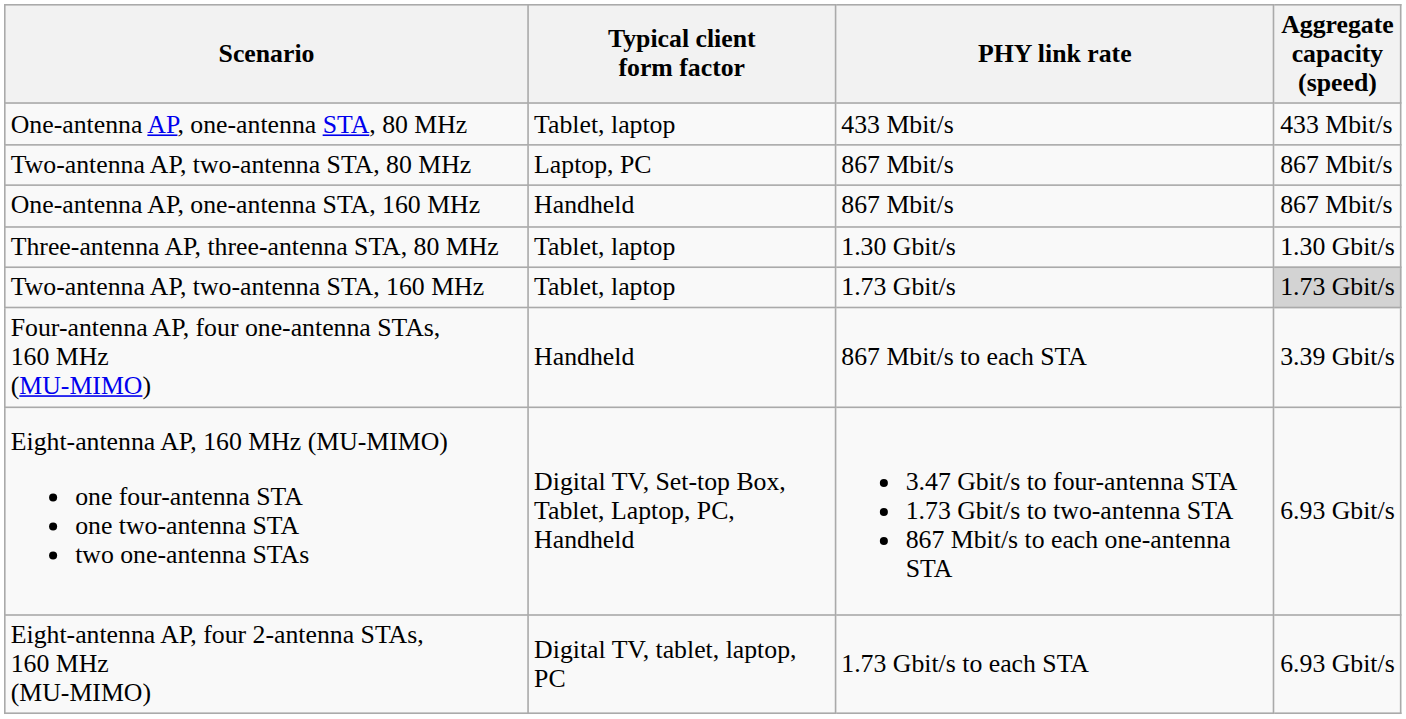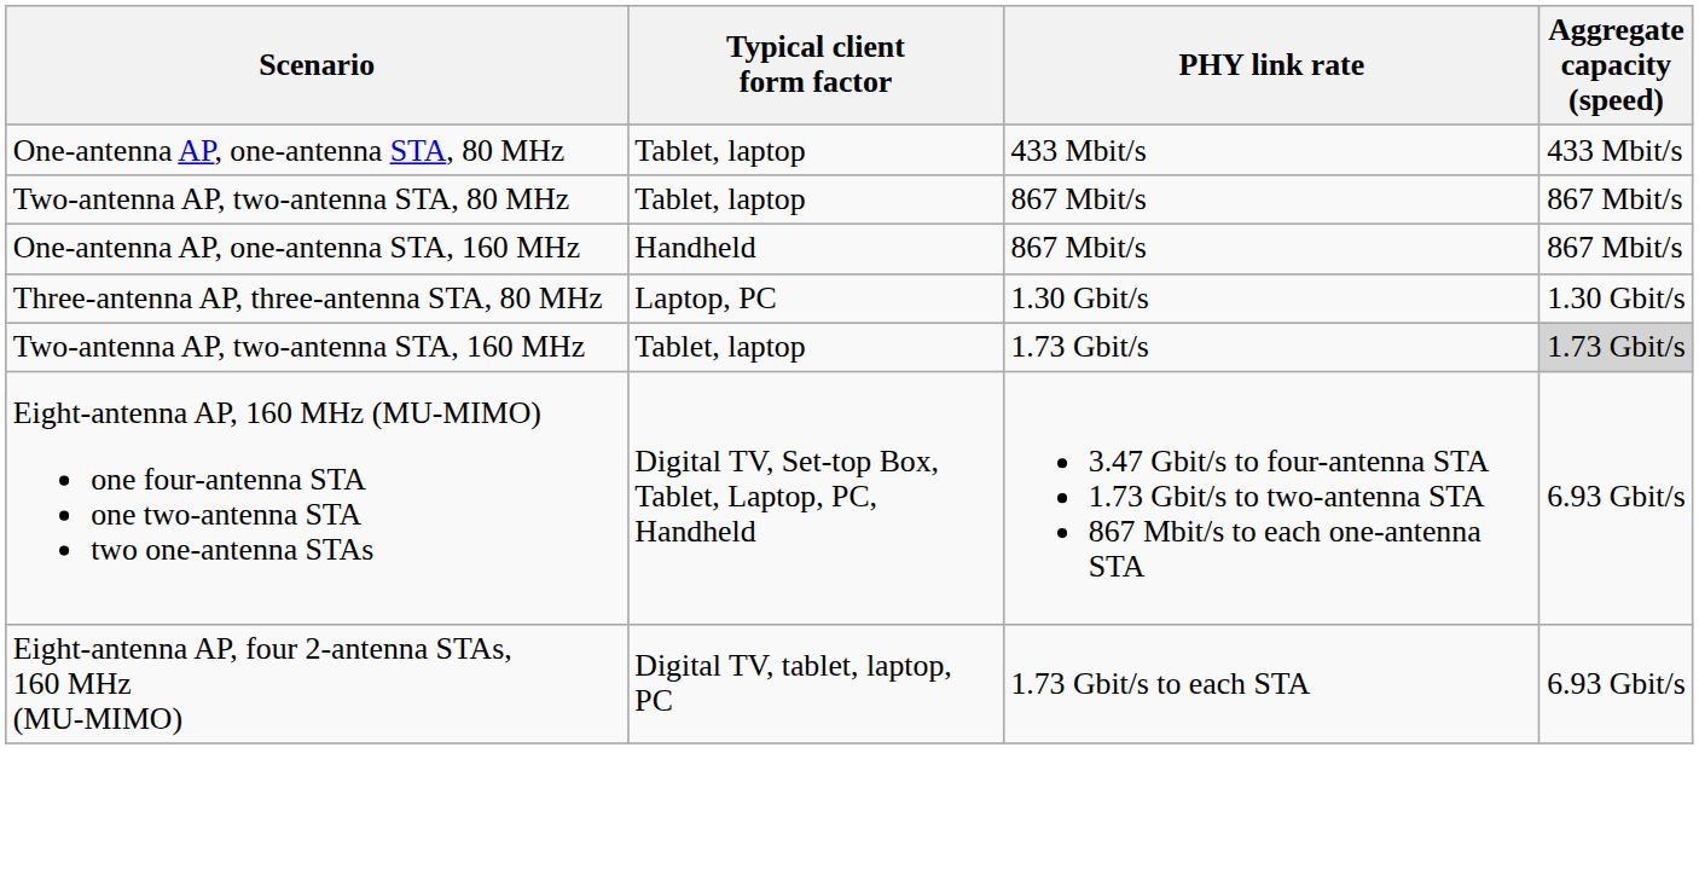 <table class="wikitable">
 <tr>
 <th>Scenario</th>
 <th>Typical client<br>form factor</th>
 <th>PHY link rate</th>
 <th>Aggregate<br>capacity<br>(speed)</th>
 </tr>
 <tr>
 <td>One-antenna <a href='#'>AP</a>, one-antenna <a href='#'>STA</a>, 80 MHz</td>
 <td>Tablet, laptop</td>
 <td>433 Mbit/s</td>
 <td>433 Mbit/s</td>
 </tr>
 <tr>
 <td>Two-antenna AP, two-antenna STA, 80 MHz</td>
-<td>Laptop, PC</td>
+<td>Tablet, laptop</td>
 <td>867 Mbit/s</td>
 <td>867 Mbit/s</td>
 </tr>
 <tr>
 <td>One-antenna AP, one-antenna STA, 160 MHz</td>
 <td>Handheld</td>
 <td>867 Mbit/s</td>
 <td>867 Mbit/s</td>
 </tr>
 <tr>
 <td>Three-antenna AP, three-antenna STA, 80 MHz</td>
-<td>Tablet, laptop</td>
+<td>Laptop, PC</td>
 <td>1.30 Gbit/s</td>
 <td>1.30 Gbit/s</td>
 </tr>
 <tr>
 <td>Two-antenna AP, two-antenna STA, 160 MHz</td>
 <td>Tablet, laptop</td>
 <td>1.73 Gbit/s</td>
 <td style="background: lightgrey;">1.73 Gbit/s</td>
-</tr>
-<tr>
-<td>Four-antenna AP, four one-antenna STAs, 160 MHz<br>(<a href='#'>MU-MIMO</a>)</td>
-<td>Handheld</td>
-<td>867 Mbit/s to each STA</td>
-<td>3.39 Gbit/s</td>
 </tr>
 <tr>
 <td>Eight-antenna AP, 160 MHz (MU-MIMO)<br><ul><li>one four-antenna STA</li><li>one two-antenna STA</li><li>two one-antenna STAs</li></ul></td>
 <td>Digital TV, Set-top Box,<br>Tablet, Laptop, PC, Handheld</td>
 <td><br><ul><li>3.47 Gbit/s to four-antenna STA</li><li>1.73 Gbit/s to two-antenna STA</li><li>867 Mbit/s to each one-antenna STA</li></ul></td>
 <td>6.93 Gbit/s</td>
 </tr>
 <tr>
 <td>Eight-antenna AP, four 2-antenna STAs, 160 MHz<br>(MU-MIMO)</td>
 <td>Digital TV, tablet, laptop, PC</td>
 <td>1.73 Gbit/s to each STA</td>
 <td>6.93 Gbit/s</td>
 </tr>
 </table>
